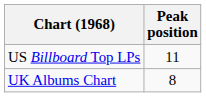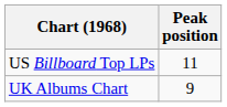 <table class="wikitable">
 <tr>
 <th>Chart (1968)</th>
 <th>Peak<br>position</th>
 </tr>
 <tr>
 <td>US <a href='#'><em>Billboard</em> Top LPs</a></td>
 <td align="center">11</td>
 </tr>
 <tr>
 <td><a href='#'>UK Albums Chart</a></td>
-<td align="center">8</td>
+<td align="center">9</td>
 </tr>
 </table>
